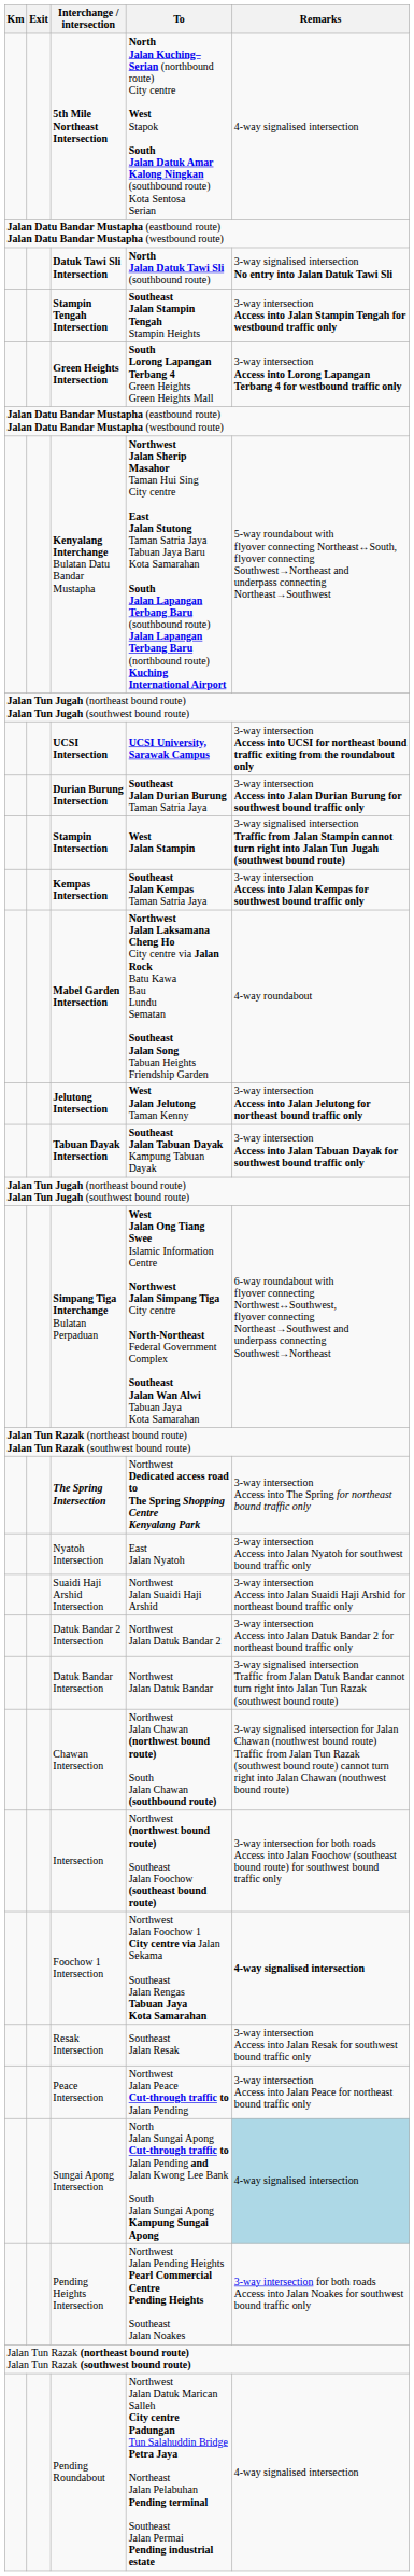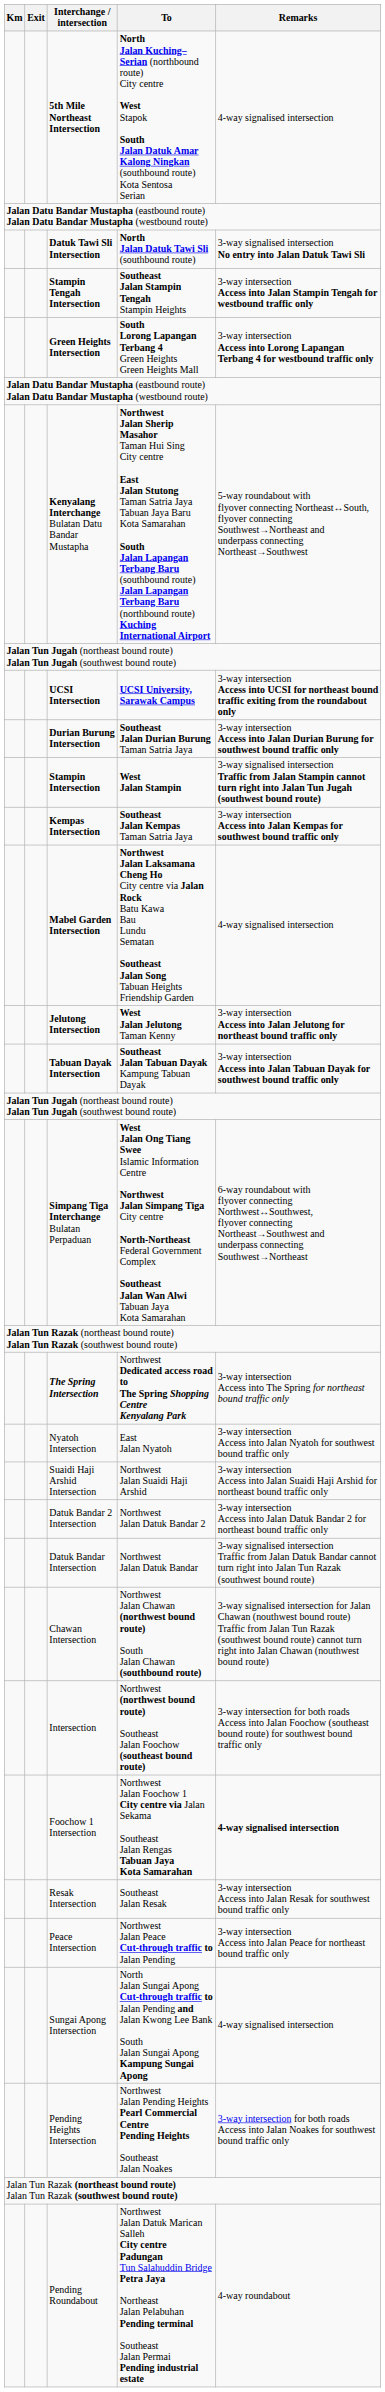 <table class="wikitable">
 <tr>
 <th>Km</th>
 <th>Exit</th>
 <th>Interchange / intersection</th>
 <th>To</th>
 <th>Remarks</th>
 </tr>
 <tr>
 <td></td>
 <td></td>
 <td><strong>5th Mile Northeast Intersection</strong></td>
 <td><strong><span>North</span></strong><br>  <strong><a href='#'>Jalan Kuching–Serian</a></strong> (northbound route)<br> City centre<br><br><strong><span>West</span></strong><br>Stapok<br><br><strong><span>South</span></strong><br>  <strong><a href='#'>Jalan Datuk Amar Kalong Ningkan</a></strong> (southbound route)<br>Kota Sentosa<br>Serian</td>
 <td>4-way signalised intersection</td>
 </tr>
 <tr>
 <td style="width:600px" colspan="6" style="text-align:center; background:blue;"><span> <strong>Jalan Datu Bandar Mustapha</strong> (eastbound route)<br><strong> Jalan Datu Bandar Mustapha</strong> (westbound route)</span></td>
 </tr>
 <tr>
 <td></td>
 <td></td>
 <td><strong>Datuk Tawi Sli Intersection</strong></td>
 <td><strong><span>North</span></strong><br>  <strong><a href='#'>Jalan Datuk Tawi Sli</a></strong> (southbound route)</td>
 <td>3-way signalised intersection<br><strong>No entry into Jalan Datuk Tawi Sli</strong></td>
 </tr>
 <tr>
 <td></td>
 <td></td>
 <td><strong>Stampin Tengah Intersection</strong></td>
 <td><strong><span>Southeast</span></strong><br><strong>Jalan Stampin Tengah</strong><br>Stampin Heights</td>
 <td>3-way intersection<br><strong>Access into Jalan Stampin Tengah for westbound traffic only</strong></td>
 </tr>
 <tr>
 <td></td>
 <td></td>
 <td><strong>Green Heights Intersection</strong></td>
 <td><strong><span>South</span></strong><br><strong>Lorong Lapangan Terbang 4</strong><br>Green Heights<br>Green Heights Mall</td>
 <td>3-way intersection<br><strong>Access into Lorong Lapangan Terbang 4 for westbound traffic only</strong></td>
 </tr>
 <tr>
 <td style="width:600px" colspan="6" style="text-align:center; background:blue;"><span> <strong>Jalan Datu Bandar Mustapha</strong> (eastbound route)<br><strong>Jalan Datu Bandar Mustapha</strong> (westbound route)</span></td>
 </tr>
 <tr>
 <td></td>
 <td></td>
 <td><strong>Kenyalang Interchange</strong><br>Bulatan Datu Bandar Mustapha</td>
 <td><strong><span>Northwest</span></strong><br> <strong>Jalan Sherip Masahor</strong><br>Taman Hui Sing<br>City centre<br><br><strong><span>East</span></strong><br><strong>Jalan Stutong</strong><br>Taman Satria Jaya<br>Tabuan Jaya Baru<br>Kota Samarahan<br><br><strong><span>South</span></strong><br> <strong><a href='#'>Jalan Lapangan Terbang Baru</a></strong> (southbound route)<br> <strong><a href='#'>Jalan Lapangan Terbang Baru</a></strong> (northbound route)<strong><br><a href='#'>Kuching International Airport</a></strong> </td>
 <td>5-way roundabout with<br>flyover connecting Northeast↔South,<br>flyover connecting Southwest→Northeast and<br>underpass connecting Northeast→Southwest</td>
 </tr>
 <tr>
 <td style="width:600px" colspan="6" style="text-align:center; background:blue;"><span> <strong>Jalan Tun Jugah</strong> (northeast bound route)<br><strong> Jalan Tun Jugah</strong> (southwest bound route)</span></td>
 </tr>
 <tr>
 <td></td>
 <td></td>
 <td><strong>UCSI Intersection</strong></td>
 <td><strong><a href='#'>UCSI University, Sarawak Campus</a></strong></td>
 <td>3-way intersection<br><strong>Access into UCSI for northeast bound traffic exiting from the roundabout only</strong></td>
 </tr>
 <tr>
 <td></td>
 <td></td>
 <td><strong>Durian Burung Intersection</strong></td>
 <td><strong><span>Southeast</span></strong><br><strong>Jalan Durian Burung</strong><br>Taman Satria Jaya</td>
 <td>3-way intersection<br><strong>Access into Jalan Durian Burung for southwest bound traffic only</strong></td>
 </tr>
 <tr>
 <td></td>
 <td></td>
 <td><strong>Stampin Intersection</strong></td>
 <td><strong><span>West</span></strong><br><strong>Jalan Stampin </strong></td>
 <td>3-way signalised intersection<br><strong>Traffic from Jalan Stampin cannot turn right into Jalan Tun Jugah (southwest bound route)</strong></td>
 </tr>
 <tr>
 <td></td>
 <td></td>
 <td><strong>Kempas Intersection</strong></td>
 <td><strong><span>Southeast</span></strong><br><strong>Jalan Kempas </strong><br>Taman Satria Jaya</td>
 <td>3-way intersection<br><strong>Access into Jalan Kempas for southwest bound traffic only</strong></td>
 </tr>
 <tr>
 <td></td>
 <td></td>
 <td><strong>Mabel Garden Intersection</strong></td>
 <td><strong><span>Northwest</span></strong><br> <strong>Jalan Laksamana Cheng Ho</strong><br>City centre via <strong>Jalan Rock</strong><br>Batu Kawa<br>Bau<br>Lundu<br>Sematan<br><br><strong><span>Southeast</span></strong><br> <strong>Jalan Song</strong><br>Tabuan Heights<br>Friendship Garden</td>
-<td>4-way roundabout</td>
+<td>4-way signalised intersection</td>
 </tr>
 <tr>
 <td></td>
 <td></td>
 <td><strong>Jelutong Intersection</strong></td>
 <td><strong><span>West</span></strong><br><strong>Jalan Jelutong </strong><br>Taman Kenny</td>
 <td>3-way intersection<br><strong>Access into Jalan Jelutong for northeast bound traffic only</strong></td>
 </tr>
 <tr>
 <td></td>
 <td></td>
 <td><strong>Tabuan Dayak Intersection</strong></td>
 <td><strong><span>Southeast</span></strong><br><strong>Jalan Tabuan Dayak</strong><br>Kampung Tabuan Dayak</td>
 <td>3-way intersection<br><strong>Access into Jalan Tabuan Dayak for southwest bound traffic only</strong></td>
 </tr>
 <tr>
 <td style="width:600px" colspan="6" style="text-align:center; background:blue;"><span> <strong>Jalan Tun Jugah</strong> (northeast bound route)<br><strong> Jalan Tun Jugah</strong> (southwest bound route)</span></td>
 </tr>
 <tr>
 <td></td>
 <td></td>
 <td><strong>Simpang Tiga Interchange</strong><br>Bulatan Perpaduan</td>
 <td><strong><span>West</span></strong><br><strong>Jalan Ong Tiang Swee</strong><br>Islamic Information Centre<br><br><strong><span>Northwest</span></strong><br><strong>Jalan Simpang Tiga</strong><br>City centre<br><br><strong><span>North-Northeast</span></strong><br>Federal Government Complex<br><br><strong><span>Southeast</span></strong><br><strong>Jalan Wan Alwi</strong><br>Tabuan Jaya<br>Kota Samarahan</td>
 <td>6-way roundabout with<br>flyover connecting Northwest↔Southwest,<br>flyover connecting Northeast→Southwest and<br>underpass connecting Southwest→Northeast</td>
 </tr>
 <tr>
 <td style="width:600px" colspan="6" style="text-align:center; background:blue;"><span> <strong>Jalan Tun Razak</strong> (northeast bound route)<br><strong> Jalan Tun Razak</strong> (southwest bound route)</span></td>
 </tr>
 <tr>
 <td></td>
 <td></td>
 <td><strong><em>The Spring<em> Intersection<strong></td>
 <td></strong><span>Northwest</span><strong><br>Dedicated access road to<br></em>The Spring<em> Shopping Centre <br>Kenyalang Park</td>
 <td>3-way intersection<br></strong>Access into </em>The Spring<em> for northeast bound traffic only<strong></td>
 </tr>
 <tr>
 <td></td>
 <td></td>
 <td></strong>Nyatoh Intersection<strong></td>
 <td></strong><span>East</span><strong><br></strong>Jalan Nyatoh<strong></td>
 <td>3-way intersection<br></strong>Access into Jalan Nyatoh for southwest bound traffic only<strong></td>
 </tr>
 <tr>
 <td></td>
 <td></td>
 <td></strong>Suaidi Haji Arshid Intersection<strong></td>
 <td></strong><span>Northwest</span><strong><br></strong>Jalan Suaidi Haji Arshid <strong></td>
 <td>3-way intersection<br></strong>Access into Jalan Suaidi Haji Arshid for northeast bound traffic only<strong></td>
 </tr>
 <tr>
 <td></td>
 <td></td>
 <td></strong>Datuk Bandar 2 Intersection<strong></td>
 <td></strong><span>Northwest</span><strong><br></strong>Jalan Datuk Bandar 2<strong></td>
 <td>3-way intersection<br></strong>Access into Jalan Datuk Bandar 2 for northeast bound traffic only<strong></td>
 </tr>
 <tr>
 <td></td>
 <td></td>
 <td></strong>Datuk Bandar Intersection<strong></td>
 <td></strong><span>Northwest</span><strong><br></strong>Jalan Datuk Bandar<strong></td>
 <td>3-way signalised intersection<br></strong>Traffic from Jalan Datuk Bandar cannot turn right into Jalan Tun Razak (southwest bound route)<strong></td>
 </tr>
 <tr>
 <td><br></td>
 <td></td>
 <td></strong>Chawan Intersection<strong></td>
 <td></strong><span>Northwest</span><strong><br></strong>Jalan Chawan <strong> (northwest bound route)<br><br></strong><span>South</span><strong><br></strong>Jalan Chawan <strong> (southbound route)</td>
 <td>3-way signalised intersection for Jalan Chawan (nouthwest bound route)<br></strong>Traffic from Jalan Tun Razak (southwest bound route) cannot turn right into Jalan Chawan (nouthwest bound route)<strong></td>
 </tr>
 <tr>
 <td><br></td>
 <td></td>
 <td></strong>Intersection<strong></td>
 <td></strong><span>Northwest</span><strong><br>(northwest bound route)<br><br></strong><span>Southeast</span><strong><br></strong>Jalan Foochow <strong> (southeast bound route)</td>
 <td>3-way intersection for both roads<br></strong>Access into Jalan Foochow (southeast bound route) for southwest bound traffic only<strong></td>
 </tr>
 <tr>
 <td><br></td>
 <td></td>
 <td></strong>Foochow 1 Intersection<strong></td>
 <td></strong><span>Northwest</span><strong><br></strong>Jalan Foochow 1<strong><br>City centre via </strong>Jalan Sekama<strong><br><br></strong><span>Southeast</span><strong><br></strong>Jalan Rengas<strong><br>Tabuan Jaya<br>Kota Samarahan</td>
 <td><strong>4-way signalised intersection</strong></td>
 </tr>
 <tr>
 <td></td>
 <td></td>
 <td></strong>Resak Intersection<strong></td>
 <td></strong><span>Southeast</span><strong><br></strong>Jalan Resak <strong></td>
 <td>3-way intersection<br></strong>Access into Jalan Resak for southwest bound traffic only<strong></td>
 </tr>
 <tr>
 <td></td>
 <td></td>
 <td></strong>Peace Intersection<strong></td>
 <td></strong><span>Northwest</span><strong><br></strong>Jalan Peace <strong><br><a href='#'>Cut-through traffic</a> to </strong>Jalan Pending <strong></td>
 <td>3-way intersection<br></strong>Access into Jalan Peace for northeast bound traffic only<strong></td>
 </tr>
 <tr>
 <td><br></td>
 <td></td>
 <td></strong>Sungai Apong Intersection<strong></td>
 <td></strong><span>North</span><strong><br></strong>Jalan Sungai Apong<strong><br><a href='#'>Cut-through traffic</a> to </strong>Jalan Pending <strong> and </strong>Jalan Kwong Lee Bank<strong><br><br></strong><span>South</span><strong><br></strong>Jalan Sungai Apong<strong><br>Kampung Sungai Apong</td>
-<td style="background: lightblue;">4-way signalised intersection</td>
+<td>4-way signalised intersection</td>
 </tr>
 <tr>
 <td></td>
 <td></td>
 <td></strong>Pending Heights Intersection<strong></td>
 <td></strong><span>Northwest</span><strong><br></strong>Jalan Pending Heights<strong><br>Pearl Commercial Centre<br>Pending Heights<br><br></strong><span>Southeast</span><strong><br></strong>Jalan Noakes <strong></td>
 <td><a href='#'>3-way intersection</a> for both roads<br></strong>Access into Jalan Noakes for southwest bound traffic only<strong></td>
 </tr>
 <tr>
 <td style="width:600px" colspan="6" style="text-align:center; background:blue;"><span> </strong>Jalan Tun Razak<strong> (northeast bound route)<br></strong> Jalan Tun Razak<strong> (southwest bound route)</span></td>
 </tr>
 <tr>
 <td></td>
 <td></td>
 <td></strong>Pending Roundabout<strong></td>
 <td></strong><span>Northwest</span><strong><br></strong>Jalan Datuk Marican Salleh<strong><br>City centre<br>Padungan<br> </strong><a href='#'>Tun Salahuddin Bridge</a><strong><br>Petra Jaya<br><br></strong><span>Northeast</span><strong><br></strong>Jalan Pelabuhan<strong><br>Pending terminal <br><br></strong><span>Southeast</span><strong><br></strong>Jalan Permai<strong><br>Pending industrial estate</td>
-<td>4-way signalised intersection</td>
+<td>4-way roundabout</td>
 </tr>
 </table>
